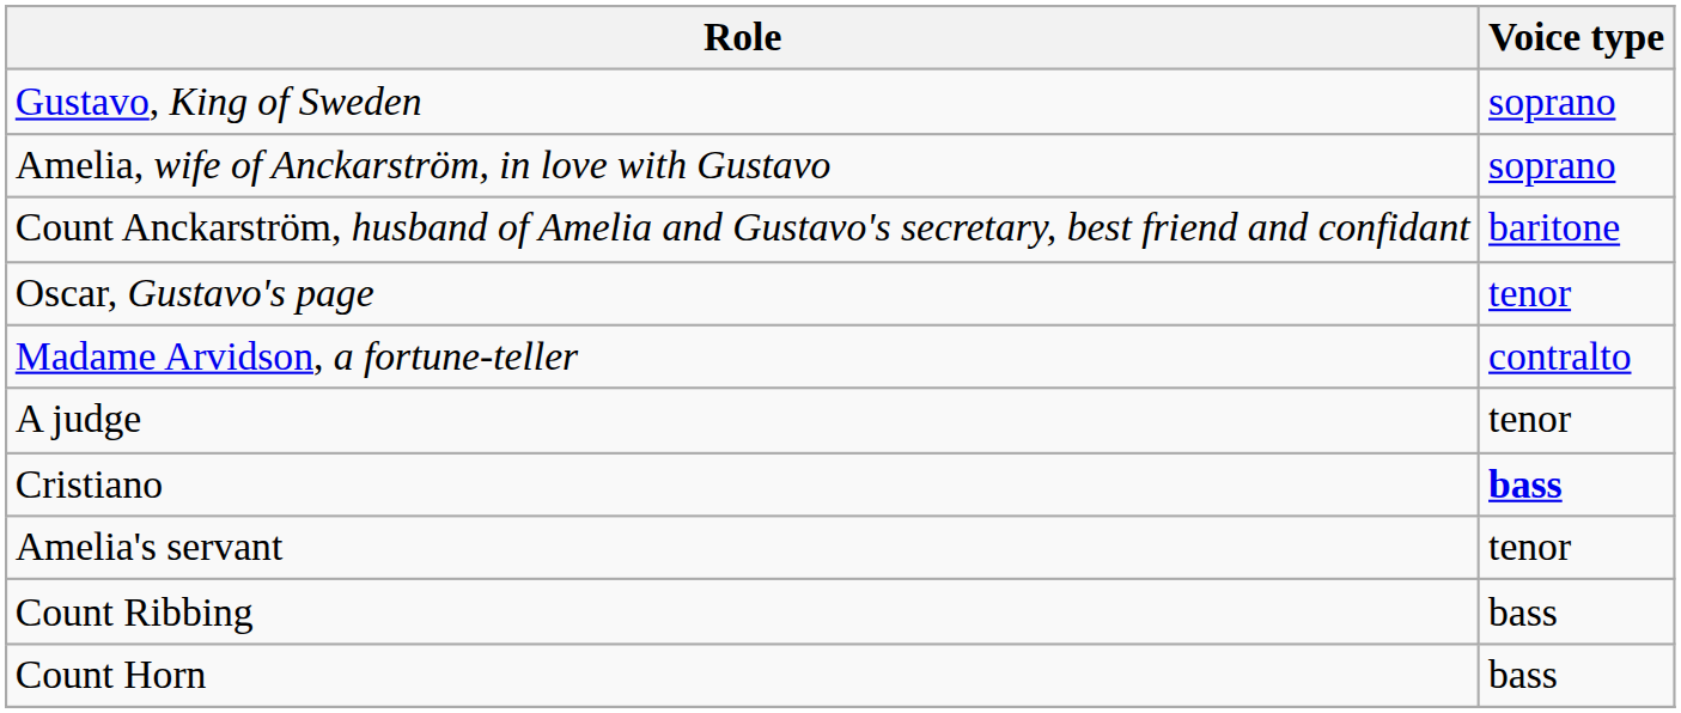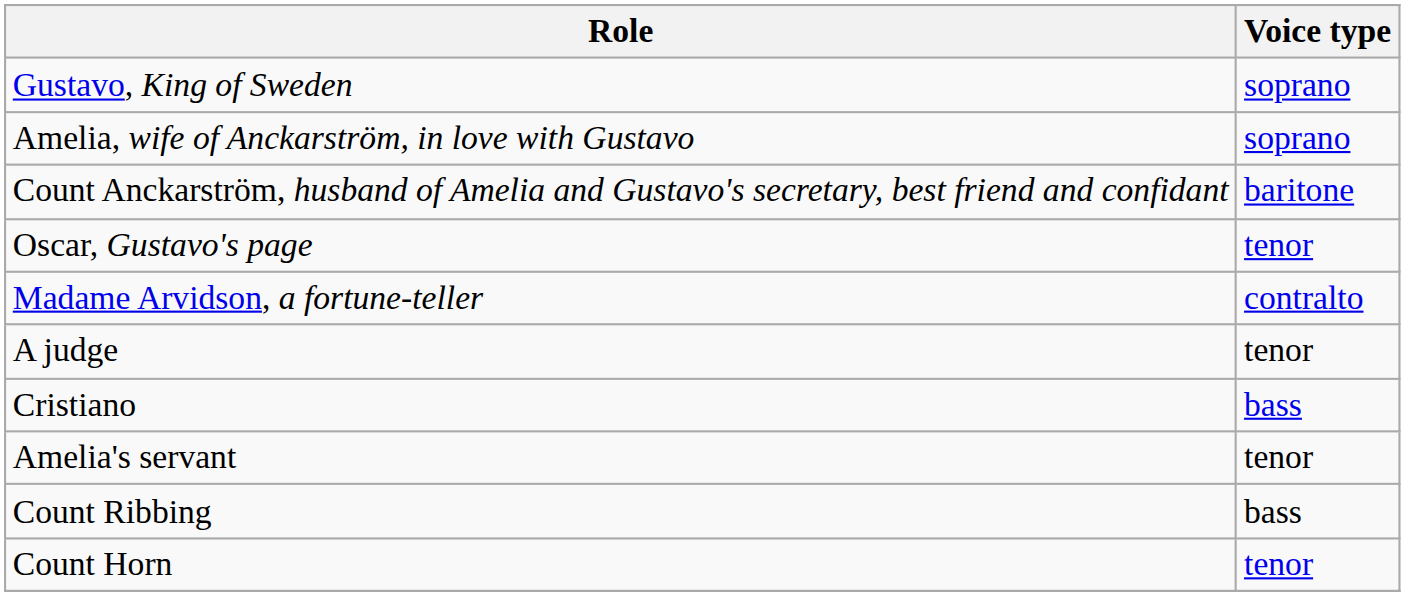 <table class="wikitable">
 <tr>
 <th>Role<br></th>
 <th>Voice type</th>
 </tr>
 <tr>
 <td><a href='#'>Gustavo</a>, <em>King of Sweden</em></td>
 <td><a href='#'>soprano</a></td>
 </tr>
 <tr>
 <td>Amelia, <em>wife of Anckarström, in love with Gustavo</em></td>
 <td><a href='#'>soprano</a></td>
 </tr>
 <tr>
 <td>Count Anckarström, <em>husband of Amelia and Gustavo's secretary, best friend and confidant</em></td>
 <td><a href='#'>baritone</a></td>
 </tr>
 <tr>
 <td>Oscar, <em>Gustavo's page</em></td>
 <td><a href='#'>tenor</a></td>
 </tr>
 <tr>
 <td><a href='#'>Madame Arvidson</a>, <em>a fortune-teller</em></td>
 <td><a href='#'>contralto</a></td>
 </tr>
 <tr>
 <td>A judge</td>
 <td>tenor</td>
 </tr>
 <tr>
 <td>Cristiano</td>
-<td><strong><a href='#'>bass</a></strong></td>
+<td><a href='#'>bass</a></td>
 </tr>
 <tr>
 <td>Amelia's servant</td>
 <td>tenor</td>
 </tr>
 <tr>
 <td>Count Ribbing</td>
 <td>bass</td>
 </tr>
 <tr>
 <td>Count Horn</td>
-<td>bass</td>
+<td><a href='#'>tenor</a></td>
 </tr>
 <tr>
 </tr>
 </table>
